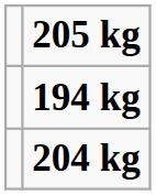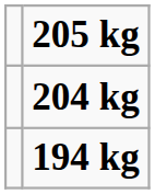 <table class="wikitable">
 <tr>
 <td></td>
 <td align=center><strong>205 kg</strong></td>
 </tr>
 <tr>
 <td></td>
-<td align=center><strong>194 kg</strong></td>
+<td align=center><strong>204 kg</strong></td>
 </tr>
 <tr>
 <td></td>
-<td align=center><strong>204 kg</strong></td>
+<td align=center><strong>194 kg</strong></td>
 </tr>
 </table>
